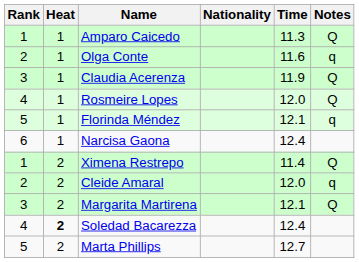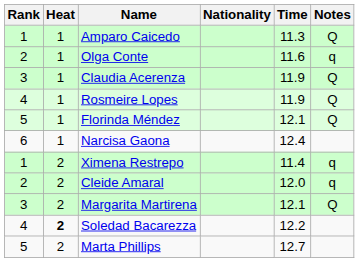 <table class="wikitable sortable" style="text-align:center">
 <tr>
 <th>Rank</th>
 <th>Heat</th>
 <th>Name</th>
 <th>Nationality</th>
 <th>Time</th>
 <th>Notes</th>
 </tr>
 <tr bgcolor=ccffcc>
 <td>1</td>
 <td>1</td>
 <td align=left><a href='#'>Amparo Caicedo</a></td>
 <td align=left></td>
 <td>11.3</td>
 <td>Q</td>
 </tr>
 <tr bgcolor=ccffcc>
 <td>2</td>
 <td>1</td>
 <td align=left><a href='#'>Olga Conte</a></td>
 <td align=left></td>
 <td>11.6</td>
 <td>q</td>
 </tr>
 <tr bgcolor=ccffcc>
 <td>3</td>
 <td>1</td>
 <td align=left><a href='#'>Claudia Acerenza</a></td>
 <td align=left></td>
 <td>11.9</td>
 <td>Q</td>
 </tr>
 <tr bgcolor=ddffdd>
 <td>4</td>
 <td>1</td>
 <td align=left><a href='#'>Rosmeire Lopes</a></td>
 <td align=left></td>
-<td>12.0</td>
+<td>11.9</td>
 <td>Q</td>
 </tr>
 <tr bgcolor=ddffdd>
 <td>5</td>
 <td>1</td>
 <td align=left><a href='#'>Florinda Méndez</a></td>
 <td align=left></td>
 <td>12.1</td>
-<td>q</td>
+<td>Q</td>
 </tr>
 <tr>
 <td>6</td>
 <td>1</td>
 <td align=left><a href='#'>Narcisa Gaona</a></td>
 <td align=left></td>
 <td>12.4</td>
 <td></td>
 </tr>
 <tr bgcolor=ccffcc>
 <td>1</td>
 <td>2</td>
 <td align=left><a href='#'>Ximena Restrepo</a></td>
 <td align=left></td>
 <td>11.4</td>
-<td>Q</td>
+<td>q</td>
 </tr>
 <tr bgcolor=ccffcc>
 <td>2</td>
 <td>2</td>
 <td align=left><a href='#'>Cleide Amaral</a></td>
 <td align=left></td>
 <td>12.0</td>
 <td>q</td>
 </tr>
 <tr bgcolor=ccffcc>
 <td>3</td>
 <td>2</td>
 <td align=left><a href='#'>Margarita Martirena</a></td>
 <td align=left></td>
 <td>12.1</td>
 <td>Q</td>
 </tr>
 <tr>
 <td>4</td>
 <td><strong>2</strong></td>
 <td align=left><a href='#'>Soledad Bacarezza</a></td>
 <td align=left></td>
-<td>12.4</td>
+<td>12.2</td>
 <td></td>
 </tr>
 <tr>
 <td>5</td>
 <td>2</td>
 <td align=left><a href='#'>Marta Phillips</a></td>
 <td align=left></td>
 <td>12.7</td>
 <td></td>
 </tr>
 </table>
